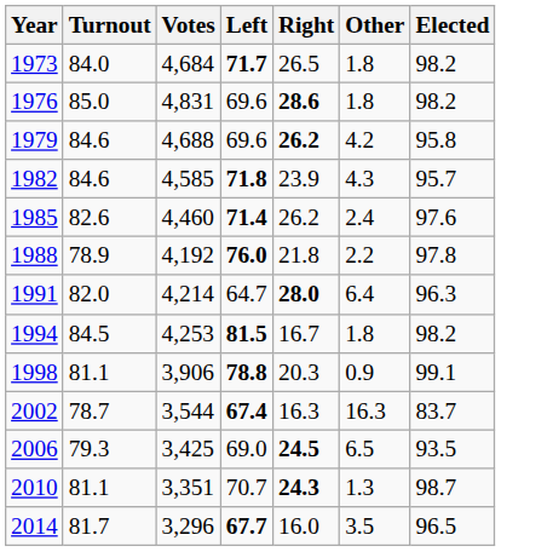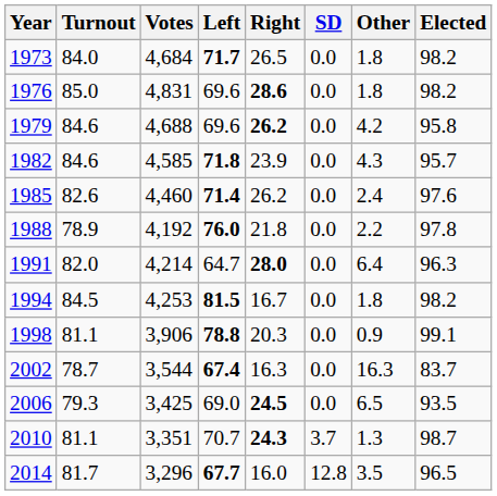 <table class="wikitable sortable" style="font-size: 95%;">
 <tr>
 <th>Year</th>
 <th>Turnout</th>
 <th>Votes</th>
 <th>Left</th>
 <th>Right</th>
+<th><a href='#'>SD</a></th>
 <th>Other</th>
 <th>Elected</th>
 </tr>
 <tr>
 <td><a href='#'>1973</a></td>
 <td>84.0</td>
 <td>4,684</td>
 <td><strong>71.7</strong></td>
 <td>26.5</td>
+<td>0.0</td>
 <td>1.8</td>
 <td>98.2</td>
 </tr>
 <tr>
 <td><a href='#'>1976</a></td>
 <td>85.0</td>
 <td>4,831</td>
 <td>69.6</td>
 <td><strong>28.6</strong></td>
+<td>0.0</td>
 <td>1.8</td>
 <td>98.2</td>
 </tr>
 <tr>
 <td><a href='#'>1979</a></td>
 <td>84.6</td>
 <td>4,688</td>
 <td>69.6</td>
 <td><strong>26.2</strong></td>
+<td>0.0</td>
 <td>4.2</td>
 <td>95.8</td>
 </tr>
 <tr>
 <td><a href='#'>1982</a></td>
 <td>84.6</td>
 <td>4,585</td>
 <td><strong>71.8</strong></td>
 <td>23.9</td>
+<td>0.0</td>
 <td>4.3</td>
 <td>95.7</td>
 </tr>
 <tr>
 <td><a href='#'>1985</a></td>
 <td>82.6</td>
 <td>4,460</td>
 <td><strong>71.4</strong></td>
 <td>26.2</td>
+<td>0.0</td>
 <td>2.4</td>
 <td>97.6</td>
 </tr>
 <tr>
 <td><a href='#'>1988</a></td>
 <td>78.9</td>
 <td>4,192</td>
 <td><strong>76.0</strong></td>
 <td>21.8</td>
+<td>0.0</td>
 <td>2.2</td>
 <td>97.8</td>
 </tr>
 <tr>
 <td><a href='#'>1991</a></td>
 <td>82.0</td>
 <td>4,214</td>
 <td>64.7</td>
 <td><strong>28.0</strong></td>
+<td>0.0</td>
 <td>6.4</td>
 <td>96.3</td>
 </tr>
 <tr>
 <td><a href='#'>1994</a></td>
 <td>84.5</td>
 <td>4,253</td>
 <td><strong>81.5</strong></td>
 <td>16.7</td>
+<td>0.0</td>
 <td>1.8</td>
 <td>98.2</td>
 </tr>
 <tr>
 <td><a href='#'>1998</a></td>
 <td>81.1</td>
 <td>3,906</td>
 <td><strong>78.8</strong></td>
 <td>20.3</td>
+<td>0.0</td>
 <td>0.9</td>
 <td>99.1</td>
 </tr>
 <tr>
 <td><a href='#'>2002</a></td>
 <td>78.7</td>
 <td>3,544</td>
 <td><strong>67.4</strong></td>
 <td>16.3</td>
+<td>0.0</td>
 <td>16.3</td>
 <td>83.7</td>
 </tr>
 <tr>
 <td><a href='#'>2006</a></td>
 <td>79.3</td>
 <td>3,425</td>
 <td>69.0</td>
 <td><strong>24.5</strong></td>
+<td>0.0</td>
 <td>6.5</td>
 <td>93.5</td>
 </tr>
 <tr>
 <td><a href='#'>2010</a></td>
 <td>81.1</td>
 <td>3,351</td>
 <td>70.7</td>
 <td><strong>24.3</strong></td>
+<td>3.7</td>
 <td>1.3</td>
 <td>98.7</td>
 </tr>
 <tr>
 <td><a href='#'>2014</a></td>
 <td>81.7</td>
 <td>3,296</td>
 <td><strong>67.7</strong></td>
 <td>16.0</td>
+<td>12.8</td>
 <td>3.5</td>
 <td>96.5</td>
 </tr>
 </table>
